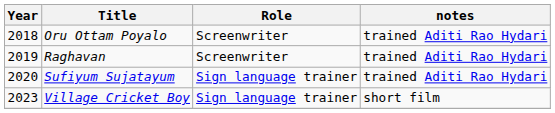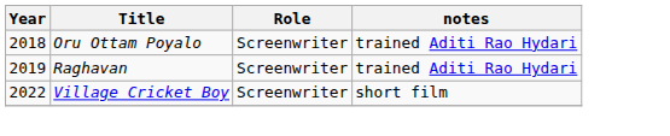 <table class="wikitable">
 <tr>
 <th>Year</th>
 <th>Title</th>
 <th>Role</th>
 <th>notes</th>
 </tr>
 <tr>
 <td>2018</td>
 <td><em>Oru Ottam Poyalo</em></td>
 <td>Screenwriter</td>
 <td>trained <a href='#'>Aditi Rao Hydari</a></td>
 </tr>
 <tr>
 <td>2019</td>
 <td><em>Raghavan</em></td>
 <td>Screenwriter</td>
 <td>trained <a href='#'>Aditi Rao Hydari</a></td>
 </tr>
 <tr>
-<td>2020</td>
-<td><em><a href='#'>Sufiyum Sujatayum</a></em></td>
-<td><a href='#'>Sign language</a> trainer</td>
-<td>trained <a href='#'>Aditi Rao Hydari</a></td>
-</tr>
-<tr>
-<td>2023</td>
+<td>2022</td>
 <td><em><a href='#'>Village Cricket Boy</a></em></td>
-<td><a href='#'>Sign language</a> trainer</td>
+<td>Screenwriter</td>
 <td>short film</td>
 </tr>
 <tr>
 </tr>
 </table>
